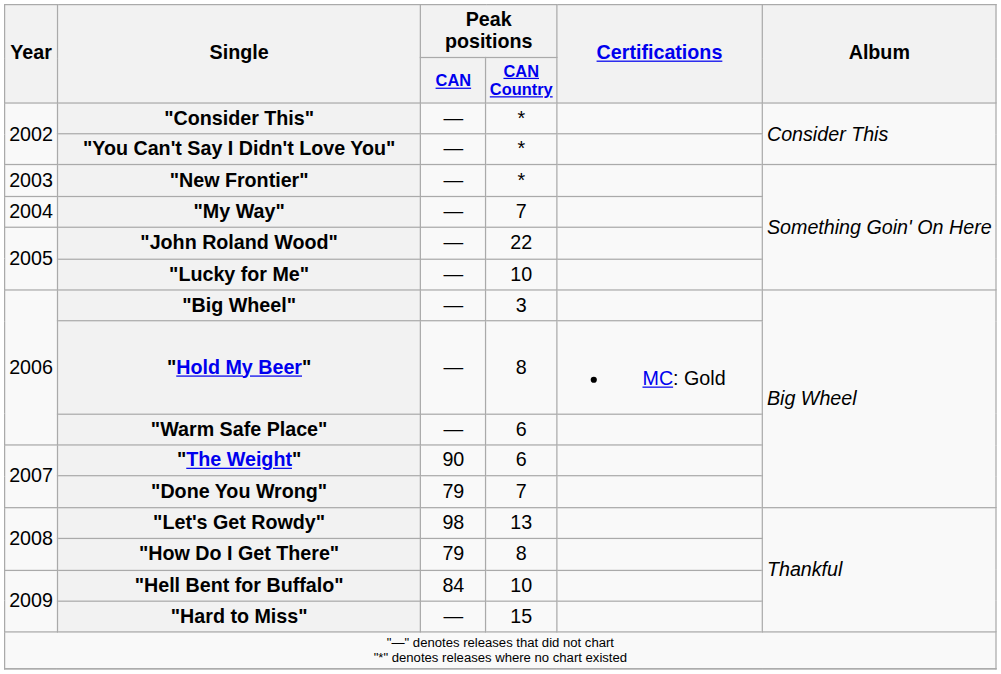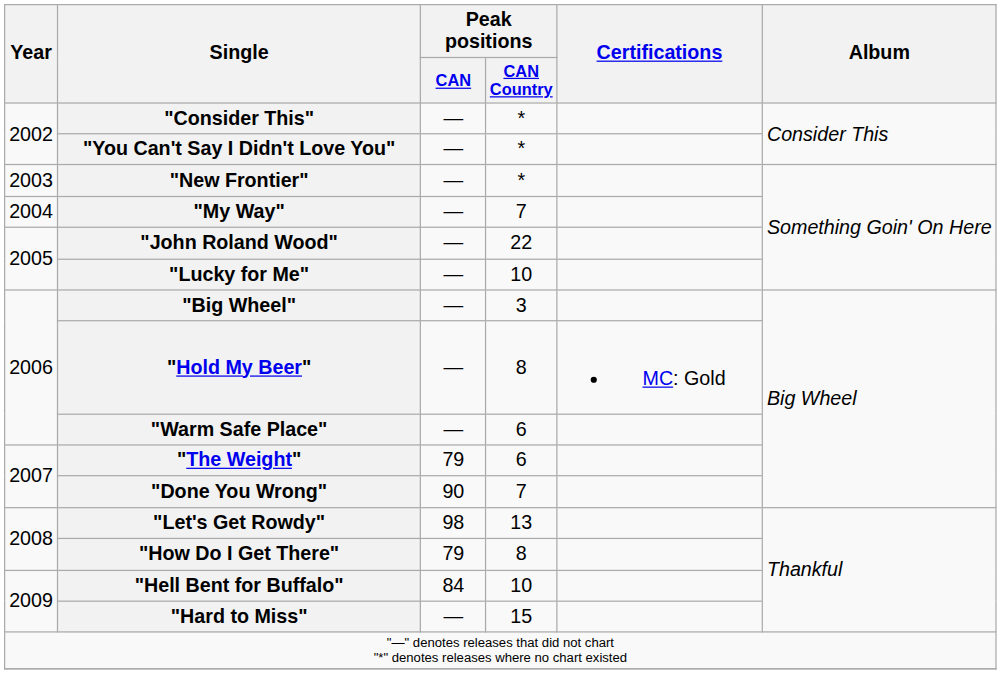 <table class="wikitable plainrowheaders" style="text-align:center;">
 <tr>
 <th rowspan="2">Year</th>
 <th rowspan="2" style="width:18em;">Single</th>
 <th colspan="2">Peak positions</th>
 <th rowspan="2" style="width:10em;"><a href='#'>Certifications</a></th>
 <th rowspan="2">Album</th>
 </tr>
 <tr style="font-size:smaller;">
 <th style="width:3.5em;"><a href='#'>CAN</a><br></th>
 <th style="width:3.5em;"><a href='#'>CAN Country</a><br></th>
 </tr>
 <tr>
 <td rowspan="2">2002</td>
 <th scope="row">"Consider This"</th>
 <td>—</td>
 <td>*</td>
 <td></td>
 <td align="left" rowspan="2"><em>Consider This</em></td>
 </tr>
 <tr>
 <th scope="row">"You Can't Say I Didn't Love You"</th>
 <td>—</td>
 <td>*</td>
 <td></td>
 </tr>
 <tr>
 <td>2003</td>
 <th scope="row">"New Frontier"</th>
 <td>—</td>
 <td>*</td>
 <td></td>
 <td align="left" rowspan="4"><em>Something Goin' On Here</em></td>
 </tr>
 <tr>
 <td>2004</td>
 <th scope="row">"My Way"</th>
 <td>—</td>
 <td>7</td>
 <td></td>
 </tr>
 <tr>
 <td rowspan="2">2005</td>
 <th scope="row">"John Roland Wood"</th>
 <td>—</td>
 <td>22</td>
 <td></td>
 </tr>
 <tr>
 <th scope="row">"Lucky for Me"</th>
 <td>—</td>
 <td>10</td>
 <td></td>
 </tr>
 <tr>
 <td rowspan="3">2006</td>
 <th scope="row">"Big Wheel"</th>
 <td>—</td>
 <td>3</td>
 <td></td>
 <td align="left" rowspan="5"><em>Big Wheel</em></td>
 </tr>
 <tr>
 <th scope="row">"<a href='#'>Hold My Beer</a>"</th>
 <td>—</td>
 <td>8</td>
 <td><br><ul><li><a href='#'>MC</a>: Gold</li></ul></td>
 </tr>
 <tr>
 <th scope="row">"Warm Safe Place"</th>
 <td>—</td>
 <td>6</td>
 <td></td>
 </tr>
 <tr>
 <td rowspan="2">2007</td>
 <th scope="row">"<a href='#'>The Weight</a>"</th>
-<td>90</td>
+<td>79</td>
 <td>6</td>
 <td></td>
 </tr>
 <tr>
 <th scope="row">"Done You Wrong"</th>
-<td>79</td>
+<td>90</td>
 <td>7</td>
 <td></td>
 </tr>
 <tr>
 <td rowspan="2">2008</td>
 <th scope="row">"Let's Get Rowdy"</th>
 <td>98</td>
 <td>13</td>
 <td></td>
 <td align="left" rowspan="4"><em>Thankful</em></td>
 </tr>
 <tr>
 <th scope="row">"How Do I Get There"</th>
 <td>79</td>
 <td>8</td>
 <td></td>
 </tr>
 <tr>
 <td rowspan="2">2009</td>
 <th scope="row">"Hell Bent for Buffalo"</th>
 <td>84</td>
 <td>10</td>
 <td></td>
 </tr>
 <tr>
 <th scope="row">"Hard to Miss"</th>
 <td>—</td>
 <td>15</td>
 <td></td>
 </tr>
 <tr>
 <td colspan="6" style="font-size:8pt">"—" denotes releases that did not chart<br>"*" denotes releases where no chart existed</td>
 </tr>
 <tr>
 </tr>
 </table>
